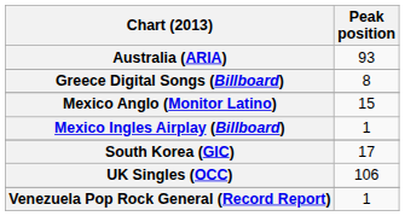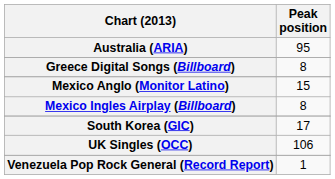 <table class="wikitable plainrowheaders sortable" style="text-align:center">
 <tr>
 <th scope="col">Chart (2013)</th>
 <th scope="col">Peak<br>position</th>
 </tr>
 <tr>
 <th scope="row">Australia (<a href='#'>ARIA</a>)</th>
-<td style="text-align:center;">93</td>
+<td style="text-align:center;">95</td>
 </tr>
 <tr>
 </tr>
 <tr>
 </tr>
 <tr>
 </tr>
 <tr>
 </tr>
 <tr>
 </tr>
 <tr>
 </tr>
 <tr>
 </tr>
 <tr>
 <th scope="row">Greece Digital Songs (<em><a href='#'>Billboard</a></em>)</th>
 <td style="text-align:center;">8</td>
 </tr>
 <tr>
 </tr>
 <tr>
 <th scope="row">Mexico Anglo (<a href='#'>Monitor Latino</a>)</th>
 <td style="text-align:center;">15</td>
 </tr>
 <tr>
 <th scope="row"><a href='#'>Mexico Ingles Airplay</a> (<em><a href='#'>Billboard</a></em>)</th>
-<td style="text-align:center;">1</td>
+<td style="text-align:center;">8</td>
 </tr>
 <tr>
 </tr>
 <tr>
 <th scope="row">South Korea (<a href='#'>GIC</a>)</th>
 <td style="text-align:center;">17</td>
 </tr>
 <tr>
 <th scope="row">UK Singles (<a href='#'>OCC</a>)</th>
 <td style="text-align:center;">106</td>
 </tr>
 <tr>
 </tr>
 <tr>
 </tr>
 <tr>
 </tr>
 <tr>
 </tr>
 <tr>
 </tr>
 <tr>
 </tr>
 <tr>
 </tr>
 <tr>
 <th scope="row">Venezuela Pop Rock General (<a href='#'>Record Report</a>)</th>
 <td style="text-align:center;">1</td>
 </tr>
 </table>
